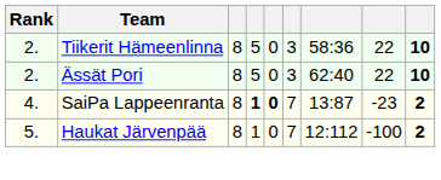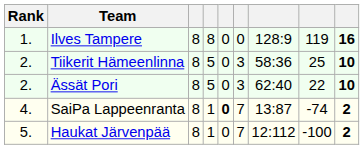 <table class="wikitable" style="text-align:center; background-color:#F0FFF0;">
 <tr>
 <th>Rank</th>
 <th>Team</th>
 <th></th>
 <th></th>
 <th></th>
 <th></th>
 <th></th>
 <th></th>
 <th></th>
 </tr>
 <tr>
+<td>1.</td>
+<td align="left"><a href='#'>Ilves Tampere</a></td>
+<td>8</td>
+<td>8</td>
+<td>0</td>
+<td>0</td>
+<td>128:9</td>
+<td>119</td>
+<td><strong>16</strong></td>
+</tr>
+<tr>
 <td>2.</td>
 <td align="left"><a href='#'>Tiikerit Hämeenlinna</a></td>
 <td>8</td>
 <td>5</td>
 <td>0</td>
 <td>3</td>
 <td>58:36</td>
-<td>22</td>
+<td>25</td>
 <td><strong>10</strong></td>
 </tr>
 <tr>
 <td>2.</td>
 <td align="left"><a href='#'>Ässät Pori</a></td>
 <td>8</td>
 <td>5</td>
 <td>0</td>
 <td>3</td>
 <td>62:40</td>
 <td>22</td>
 <td><strong>10</strong></td>
 </tr>
 <tr style="background-color:#FFFFF0">
 <td>4.</td>
 <td align="left">SaiPa Lappeenranta</td>
 <td>8</td>
-<td><strong>1</strong></td>
+<td>1</td>
 <td><strong>0</strong></td>
 <td>7</td>
 <td>13:87</td>
-<td>-23</td>
+<td>-74</td>
 <td><strong>2</strong></td>
 </tr>
 <tr style="background-color:#FFFFF0">
 <td>5.</td>
 <td align="left"><a href='#'>Haukat Järvenpää</a></td>
 <td>8</td>
 <td>1</td>
 <td>0</td>
 <td>7</td>
 <td>12:112</td>
 <td>-100</td>
 <td><strong>2</strong></td>
 </tr>
 </table>
